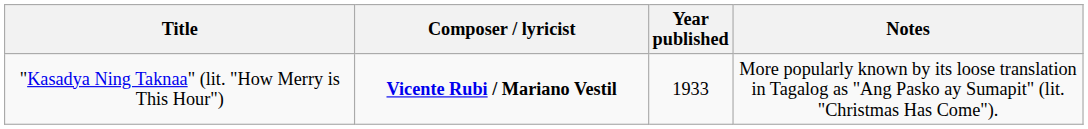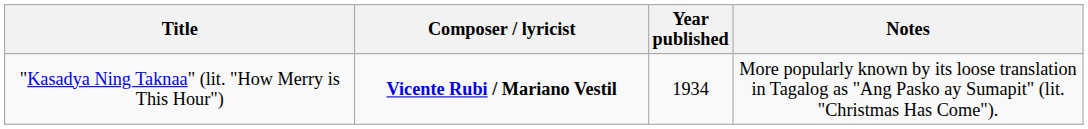 <table class="wikitable" style="text-align:center;">
 <tr>
 <th width="300">Title</th>
 <th width="250">Composer / lyricist</th>
 <th width="20">Year published</th>
 <th width="300">Notes</th>
 </tr>
 <tr>
 <td>"<a href='#'>Kasadya Ning Taknaa</a>" (lit. "How Merry is This Hour")</td>
 <td><strong><a href='#'>Vicente Rubi</a> / Mariano Vestil</strong></td>
-<td>1933</td>
+<td>1934</td>
 <td>More popularly known by its loose translation in Tagalog as "Ang Pasko ay Sumapit" (lit. "Christmas Has Come").</td>
 </tr>
 </table>
